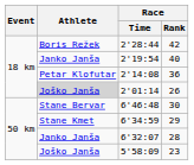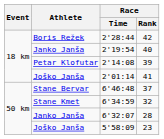 <table class="wikitable" border="1" style="font-size:90%">
 <tr>
 <th rowspan=2>Event</th>
 <th rowspan=2>Athlete</th>
 <th colspan=2>Race</th>
 </tr>
 <tr>
 <th>Time</th>
 <th>Rank</th>
 </tr>
 <tr>
 <td rowspan=4>18 km</td>
 <td><a href='#'>Boris Režek</a></td>
 <td align=center>2'28:44</td>
 <td align=center>42</td>
 </tr>
 <tr>
 <td><a href='#'>Janko Janša</a></td>
 <td align=center>2'19:54</td>
 <td align=center>40</td>
 </tr>
 <tr>
 <td><a href='#'>Petar Klofutar</a></td>
 <td align=center>2'14:08</td>
-<td align=center>36</td>
+<td align=center>39</td>
 </tr>
 <tr>
-<td style="background: lightgrey;"><a href='#'>Joško Janša</a></td>
+<td><a href='#'>Joško Janša</a></td>
 <td align=center>2'01:14</td>
-<td align=center>26</td>
+<td align=center>41</td>
 </tr>
 <tr>
 <td rowspan=4>50 km</td>
 <td><a href='#'>Stane Bervar</a></td>
 <td align=center>6'46:48</td>
-<td align=center>30</td>
+<td align=center>37</td>
 </tr>
 <tr>
 <td><a href='#'>Stane Kmet</a></td>
 <td align=center>6'34:59</td>
-<td align=center>29</td>
+<td align=center>32</td>
 </tr>
 <tr>
 <td><a href='#'>Janko Janša</a></td>
 <td align=center>6'32:07</td>
 <td align=center>28</td>
 </tr>
 <tr>
 <td><a href='#'>Joško Janša</a></td>
 <td align=center>5'58:09</td>
 <td align=center>23</td>
 </tr>
 </table>
